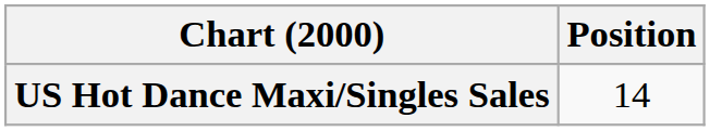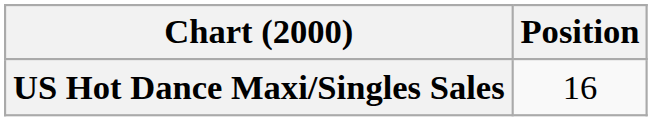 <table class="wikitable plainrowheaders" style="text-align:center">
 <tr>
 <th>Chart (2000)</th>
 <th>Position</th>
 </tr>
 <tr>
 <th scope="row">US Hot Dance Maxi/Singles Sales</th>
-<td>14</td>
+<td>16</td>
 </tr>
 </table>
